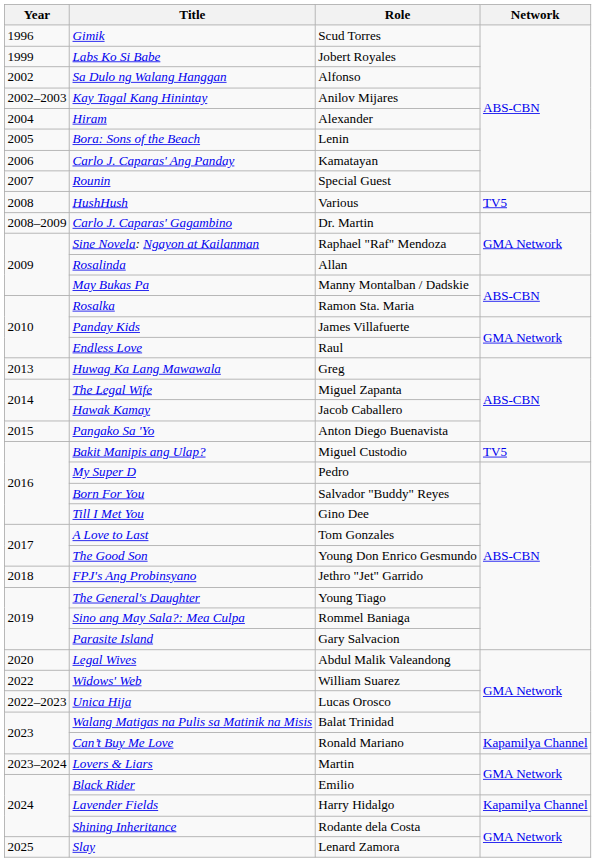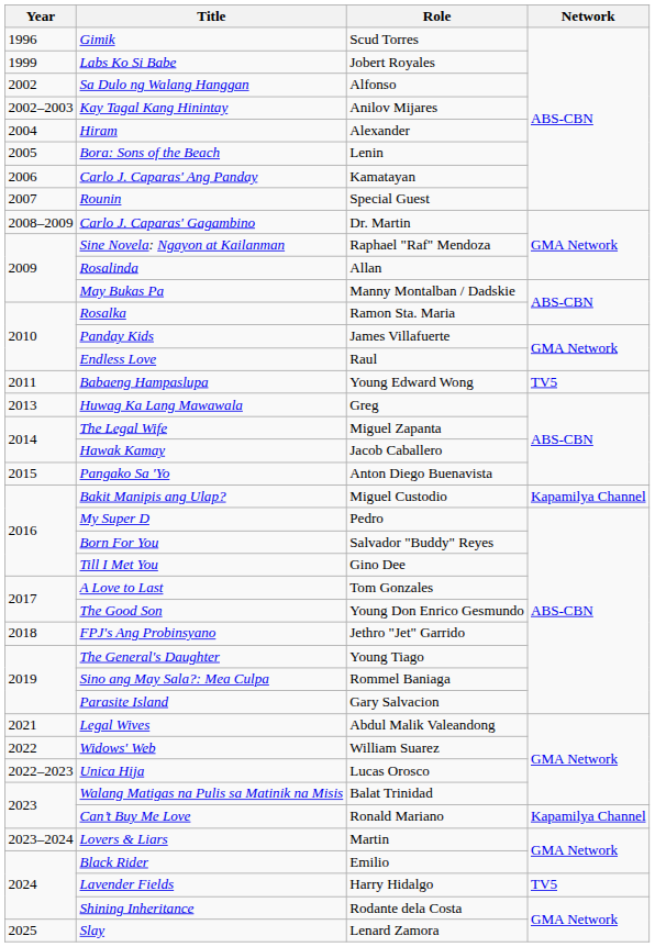 <table class="wikitable sortable">
 <tr>
 <th>Year</th>
 <th>Title</th>
 <th>Role</th>
 <th>Network</th>
 </tr>
 <tr>
 <td>1996</td>
 <td><em><a href='#'>Gimik</a></em></td>
 <td>Scud Torres</td>
 <td rowspan="8"><a href='#'>ABS-CBN</a></td>
 </tr>
 <tr>
 <td>1999</td>
 <td><em><a href='#'>Labs Ko Si Babe</a></em></td>
 <td>Jobert Royales</td>
 </tr>
 <tr>
 <td>2002</td>
 <td><em><a href='#'>Sa Dulo ng Walang Hanggan</a></em></td>
 <td>Alfonso</td>
 </tr>
 <tr>
 <td>2002–2003</td>
 <td><em><a href='#'>Kay Tagal Kang Hinintay</a></em></td>
 <td>Anilov Mijares</td>
 </tr>
 <tr>
 <td>2004</td>
 <td><em><a href='#'>Hiram</a></em></td>
 <td>Alexander</td>
 </tr>
 <tr>
 <td>2005</td>
 <td><em><a href='#'>Bora: Sons of the Beach</a></em></td>
 <td>Lenin</td>
 </tr>
 <tr>
 <td>2006</td>
 <td><em><a href='#'>Carlo J. Caparas' Ang Panday</a></em></td>
 <td>Kamatayan</td>
 </tr>
 <tr>
 <td>2007</td>
 <td><em><a href='#'>Rounin</a></em></td>
 <td>Special Guest</td>
 </tr>
 <tr>
-<td>2008</td>
-<td><em><a href='#'>HushHush</a></em></td>
-<td>Various</td>
-<td><a href='#'>TV5</a></td>
-</tr>
-<tr>
 <td>2008–2009</td>
 <td><em><a href='#'>Carlo J. Caparas' Gagambino</a></em></td>
 <td>Dr. Martin</td>
 <td rowspan="3"><a href='#'>GMA Network</a></td>
 </tr>
 <tr>
 <td rowspan=3>2009</td>
 <td><em><a href='#'>Sine Novela</a>: <a href='#'>Ngayon at Kailanman</a></em></td>
 <td>Raphael "Raf" Mendoza</td>
 </tr>
 <tr>
 <td><em><a href='#'>Rosalinda</a></em></td>
 <td>Allan</td>
 </tr>
 <tr>
 <td><em><a href='#'>May Bukas Pa</a></em></td>
 <td>Manny Montalban / Dadskie</td>
 <td rowspan="2"><a href='#'>ABS-CBN</a></td>
 </tr>
 <tr>
 <td rowspan=3>2010</td>
 <td><em><a href='#'>Rosalka</a></em></td>
 <td>Ramon Sta. Maria</td>
 </tr>
 <tr>
 <td><em><a href='#'>Panday Kids</a></em></td>
 <td>James Villafuerte</td>
 <td rowspan="2"><a href='#'>GMA Network</a></td>
 </tr>
 <tr>
 <td><em><a href='#'>Endless Love</a></em></td>
 <td>Raul</td>
 </tr>
 <tr>
+<td>2011</td>
+<td><em><a href='#'>Babaeng Hampaslupa</a></em></td>
+<td>Young Edward Wong</td>
+<td><a href='#'>TV5</a></td>
+</tr>
+<tr>
 <td>2013</td>
 <td><em><a href='#'>Huwag Ka Lang Mawawala</a></em></td>
 <td>Greg</td>
 <td rowspan="4"><a href='#'>ABS-CBN</a></td>
 </tr>
 <tr>
 <td rowspan=2>2014</td>
 <td><em><a href='#'>The Legal Wife</a></em></td>
 <td>Miguel Zapanta</td>
 </tr>
 <tr>
 <td><em><a href='#'>Hawak Kamay</a></em></td>
 <td>Jacob Caballero</td>
 </tr>
 <tr>
 <td>2015</td>
 <td><em><a href='#'>Pangako Sa 'Yo</a></em></td>
 <td>Anton Diego Buenavista</td>
 </tr>
 <tr>
 <td rowspan=4>2016</td>
 <td><em><a href='#'>Bakit Manipis ang Ulap?</a></em></td>
 <td>Miguel Custodio</td>
-<td><a href='#'>TV5</a></td>
+<td><a href='#'>Kapamilya Channel</a></td>
 </tr>
 <tr>
 <td><em><a href='#'>My Super D</a></em></td>
 <td>Pedro</td>
 <td rowspan="9"><a href='#'>ABS-CBN</a></td>
 </tr>
 <tr>
 <td><em><a href='#'>Born For You</a></em></td>
 <td>Salvador "Buddy" Reyes</td>
 </tr>
 <tr>
 <td><em><a href='#'>Till I Met You</a></em></td>
 <td>Gino Dee</td>
 </tr>
 <tr>
 <td rowspan=2>2017</td>
 <td><em><a href='#'>A Love to Last</a></em></td>
 <td>Tom Gonzales</td>
 </tr>
 <tr>
 <td><em><a href='#'>The Good Son</a></em></td>
 <td>Young Don Enrico Gesmundo</td>
 </tr>
 <tr>
 <td>2018</td>
 <td><em><a href='#'>FPJ's Ang Probinsyano</a></em></td>
 <td>Jethro "Jet" Garrido</td>
 </tr>
 <tr>
 <td rowspan=3>2019</td>
 <td><em><a href='#'>The General's Daughter</a></em></td>
 <td>Young Tiago</td>
 </tr>
 <tr>
 <td><em><a href='#'>Sino ang May Sala?: Mea Culpa</a></em></td>
 <td>Rommel Baniaga</td>
 </tr>
 <tr>
 <td><em><a href='#'>Parasite Island</a></em></td>
 <td>Gary Salvacion</td>
 </tr>
 <tr>
-<td>2020</td>
+<td>2021</td>
 <td><em><a href='#'>Legal Wives</a></em></td>
 <td>Abdul Malik Valeandong</td>
 <td rowspan="4"><a href='#'>GMA Network</a></td>
 </tr>
 <tr>
 <td>2022</td>
 <td><em><a href='#'>Widows' Web</a></em></td>
 <td>William Suarez</td>
 </tr>
 <tr>
 <td>2022–2023</td>
 <td><em><a href='#'>Unica Hija</a></em></td>
 <td>Lucas Orosco</td>
 </tr>
 <tr>
 <td rowspan=2>2023</td>
 <td><em><a href='#'>Walang Matigas na Pulis sa Matinik na Misis</a></em></td>
 <td>Balat Trinidad</td>
 </tr>
 <tr>
 <td><em><a href='#'>Can’t Buy Me Love</a></em></td>
 <td>Ronald Mariano</td>
 <td><a href='#'>Kapamilya Channel</a></td>
 </tr>
 <tr>
 <td>2023–2024</td>
 <td><em><a href='#'>Lovers & Liars</a></em></td>
 <td>Martin</td>
 <td rowspan="2"><a href='#'>GMA Network</a></td>
 </tr>
 <tr>
 <td rowspan="3">2024</td>
 <td><em><a href='#'>Black Rider</a></em></td>
 <td>Emilio</td>
 </tr>
 <tr>
 <td><a href='#'><em>Lavender Fields</em></a></td>
 <td>Harry Hidalgo</td>
-<td><a href='#'>Kapamilya Channel</a></td>
+<td><a href='#'>TV5</a></td>
 </tr>
 <tr>
 <td><a href='#'><em>Shining Inheritance</em></a></td>
 <td>Rodante dela Costa</td>
 <td rowspan="2"><a href='#'>GMA Network</a></td>
 </tr>
 <tr>
 <td>2025</td>
 <td><a href='#'><em>Slay</em></a></td>
 <td>Lenard Zamora</td>
 </tr>
 </table>
